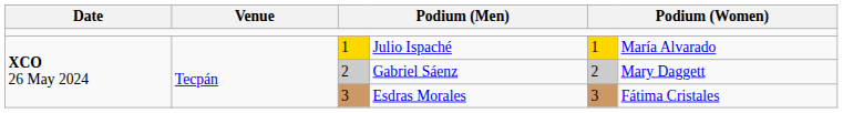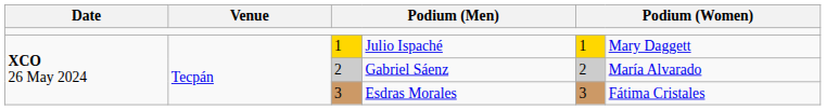 <table class="wikitable" width=70%>
 <tr>
 <th>Date</th>
 <th width=20%>Venue</th>
 <th colspan=2 width=30%>Podium (Men)</th>
 <th colspan=2 width=30%>Podium (Women)</th>
 </tr>
 <tr>
 <td colspan=6></td>
 </tr>
 <tr>
 <td rowspan=3><strong>XCO</strong> <br> 26 May 2024</td>
 <td rowspan=3><br><a href='#'>Tecpán</a></td>
 <td bgcolor=FFD700>1</td>
 <td><a href='#'>Julio Ispaché</a></td>
 <td bgcolor=FFD700>1</td>
-<td><a href='#'>María Alvarado</a></td>
+<td><a href='#'>Mary Daggett</a></td>
 </tr>
 <tr>
 <td bgcolor=CCCCCC>2</td>
 <td><a href='#'>Gabriel Sáenz</a></td>
 <td bgcolor=CCCCCC>2</td>
-<td><a href='#'>Mary Daggett</a></td>
+<td><a href='#'>María Alvarado</a></td>
 </tr>
 <tr>
 <td bgcolor=CC9966>3</td>
 <td><a href='#'>Esdras Morales</a></td>
 <td bgcolor=CC9966>3</td>
 <td><a href='#'>Fátima Cristales</a></td>
 </tr>
 </table>
